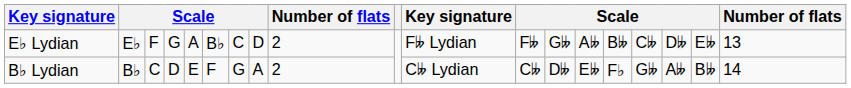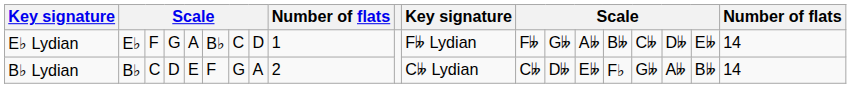 <table class="wikitable">
 <tr>
 <th><a href='#'>Key signature</a></th>
 <th colspan="7"><a href='#'>Scale</a></th>
 <th>Number of <a href='#'>flats</a></th>
 <th></th>
 <th>Key signature</th>
 <th colspan="7">Scale</th>
 <th>Number of flats</th>
 </tr>
 <tr>
 <td>E♭ Lydian</td>
 <td>E♭</td>
 <td>F</td>
 <td>G</td>
 <td>A</td>
 <td>B♭</td>
 <td>C</td>
 <td>D</td>
-<td>2</td>
+<td>1</td>
 <td rowspan="2"></td>
 <td>F𝄫 Lydian</td>
 <td>F𝄫</td>
 <td>G𝄫</td>
 <td>A𝄫</td>
 <td>B𝄫</td>
 <td>C𝄫</td>
 <td>D𝄫</td>
 <td>E𝄫</td>
-<td>13</td>
+<td>14</td>
 </tr>
 <tr>
 <td>B♭ Lydian</td>
 <td>B♭</td>
 <td>C</td>
 <td>D</td>
 <td>E</td>
 <td>F</td>
 <td>G</td>
 <td>A</td>
 <td>2</td>
 <td>C𝄫 Lydian</td>
 <td>C𝄫</td>
 <td>D𝄫</td>
 <td>E𝄫</td>
 <td>F♭</td>
 <td>G𝄫</td>
 <td>A𝄫</td>
 <td>B𝄫</td>
 <td>14</td>
 </tr>
 </table>
